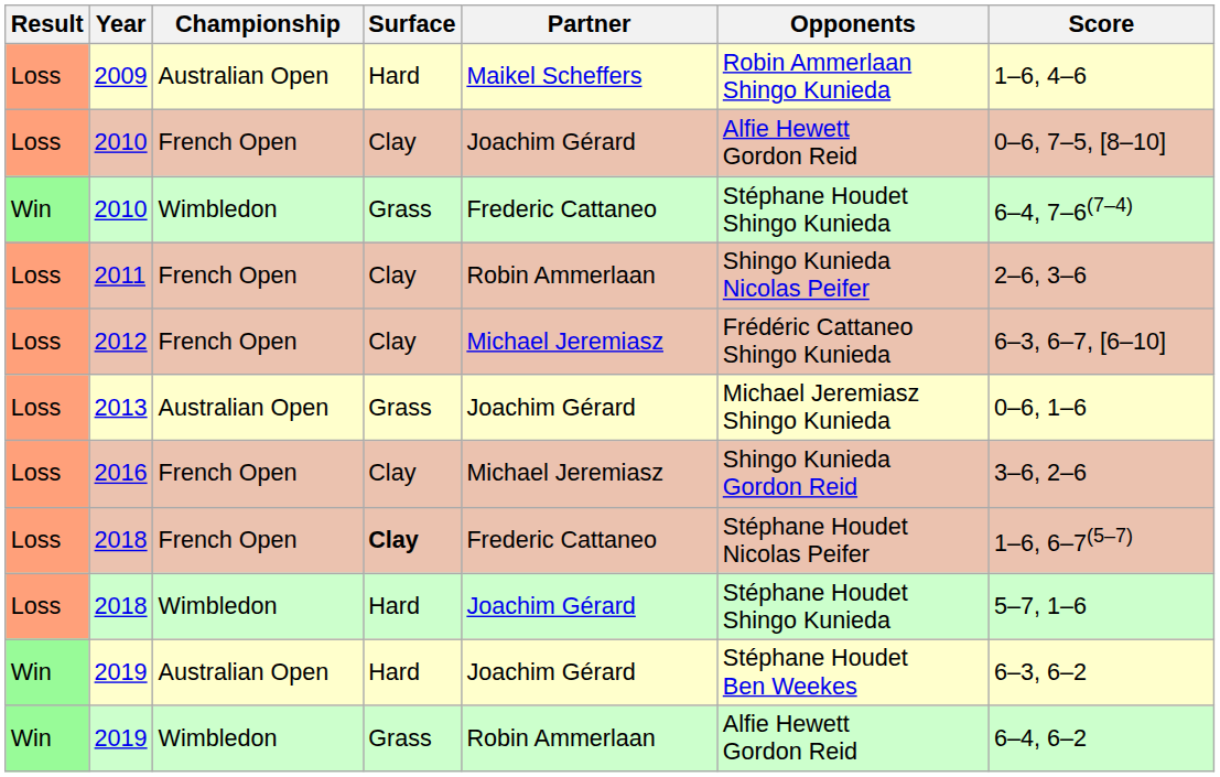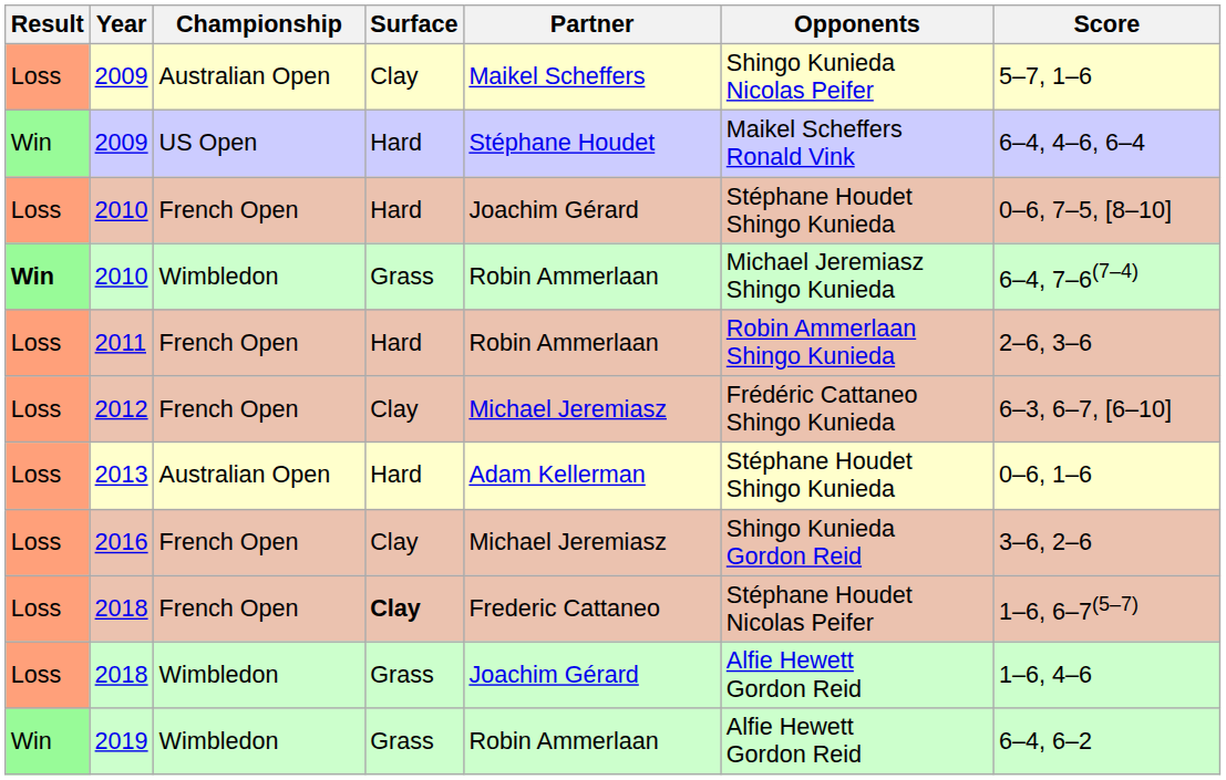 <table class="sortable wikitable" style=font-size:97%>
 <tr>
 <th>Result</th>
 <th>Year</th>
 <th width=130>Championship</th>
 <th>Surface</th>
 <th width=160>Partner</th>
 <th width=170>Opponents</th>
 <th width=140>Score</th>
 </tr>
 <tr bgcolor=FFFFCC>
 <td bgcolor=FFA07A>Loss</td>
 <td><a href='#'>2009</a></td>
 <td>Australian Open</td>
+<td>Clay</td>
+<td> <a href='#'>Maikel Scheffers</a></td>
+<td> Shingo Kunieda<br> <a href='#'>Nicolas Peifer</a></td>
+<td>5–7, 1–6</td>
+</tr>
+<tr bgcolor=CCCCFF>
+<td bgcolor=98FB98>Win</td>
+<td><a href='#'>2009</a></td>
+<td>US Open</td>
 <td>Hard</td>
-<td> <a href='#'>Maikel Scheffers</a></td>
-<td> <a href='#'>Robin Ammerlaan</a><br> <a href='#'>Shingo Kunieda</a></td>
-<td>1–6, 4–6</td>
+<td> <a href='#'>Stéphane Houdet</a></td>
+<td> Maikel Scheffers<br> <a href='#'>Ronald Vink</a></td>
+<td>6–4, 4–6, 6–4</td>
 </tr>
 <tr style="background:#ebc2af;">
 <td bgcolor=ffa07a>Loss</td>
 <td><a href='#'>2010</a></td>
 <td>French Open</td>
-<td>Clay</td>
+<td>Hard</td>
 <td> Joachim Gérard</td>
-<td> <a href='#'>Alfie Hewett</a> <br>  Gordon Reid</td>
+<td> Stéphane Houdet<br> Shingo Kunieda</td>
 <td>0–6, 7–5, [8–10]</td>
 </tr>
 <tr style="background:#cfc;">
-<td bgcolor=98FB98>Win</td>
+<td bgcolor=98FB98><strong>Win</strong></td>
 <td><a href='#'>2010</a></td>
 <td>Wimbledon</td>
 <td>Grass</td>
-<td> Frederic Cattaneo</td>
-<td> Stéphane Houdet<br> Shingo Kunieda</td>
+<td> Robin Ammerlaan</td>
+<td> Michael Jeremiasz<br> Shingo Kunieda</td>
 <td>6–4, 7–6<sup>(7–4)</sup></td>
 </tr>
 <tr style="background:#ebc2af;">
 <td bgcolor=ffa07a>Loss</td>
 <td><a href='#'>2011</a></td>
 <td>French Open</td>
-<td>Clay</td>
+<td>Hard</td>
 <td> Robin Ammerlaan</td>
-<td> Shingo Kunieda<br> <a href='#'>Nicolas Peifer</a></td>
+<td> <a href='#'>Robin Ammerlaan</a><br> <a href='#'>Shingo Kunieda</a></td>
 <td>2–6, 3–6</td>
 </tr>
 <tr style="background:#ebc2af;">
 <td bgcolor=ffa07a>Loss</td>
 <td><a href='#'>2012</a></td>
 <td>French Open</td>
 <td>Clay</td>
 <td> <a href='#'>Michael Jeremiasz</a></td>
 <td> Frédéric Cattaneo<br> Shingo Kunieda</td>
 <td>6–3, 6–7, [6–10]</td>
 </tr>
 <tr bgcolor=FFFFCC>
 <td bgcolor=FFA07A>Loss</td>
 <td><a href='#'>2013</a></td>
 <td>Australian Open</td>
-<td>Grass</td>
-<td> Joachim Gérard</td>
-<td> Michael Jeremiasz<br> Shingo Kunieda</td>
+<td>Hard</td>
+<td> <a href='#'>Adam Kellerman</a></td>
+<td> Stéphane Houdet<br> Shingo Kunieda</td>
 <td>0–6, 1–6</td>
 </tr>
 <tr style="background:#ebc2af;">
 <td bgcolor=ffa07a>Loss</td>
 <td><a href='#'>2016</a></td>
 <td>French Open</td>
 <td>Clay</td>
 <td> Michael Jeremiasz</td>
 <td> Shingo Kunieda<br> <a href='#'>Gordon Reid</a></td>
 <td>3–6, 2–6</td>
 </tr>
 <tr style="background:#ebc2af;">
 <td bgcolor=ffa07a>Loss</td>
 <td><a href='#'>2018</a></td>
 <td>French Open</td>
 <td><strong>Clay</strong></td>
 <td> Frederic Cattaneo</td>
 <td> Stéphane Houdet<br> Nicolas Peifer</td>
 <td>1–6, 6–7<sup>(5–7)</sup></td>
 </tr>
 <tr style="background:#cfc;">
 <td bgcolor=ffa07a>Loss</td>
 <td><a href='#'>2018</a></td>
 <td>Wimbledon</td>
-<td>Hard</td>
+<td>Grass</td>
 <td> <a href='#'>Joachim Gérard</a></td>
-<td> Stéphane Houdet<br> Shingo Kunieda</td>
-<td>5–7, 1–6</td>
-</tr>
-<tr bgcolor=FFFFCC>
-<td bgcolor=98FB98>Win</td>
-<td><a href='#'>2019</a></td>
-<td>Australian Open</td>
-<td>Hard</td>
-<td> Joachim Gérard</td>
-<td> Stéphane Houdet<br> <a href='#'>Ben Weekes</a></td>
-<td>6–3, 6–2</td>
+<td> <a href='#'>Alfie Hewett</a> <br>  Gordon Reid</td>
+<td>1–6, 4–6</td>
 </tr>
 <tr style="background:#cfc;">
 <td bgcolor=98FB98>Win</td>
 <td><a href='#'>2019</a></td>
 <td>Wimbledon</td>
 <td>Grass</td>
 <td> Robin Ammerlaan</td>
 <td> Alfie Hewett <br>  Gordon Reid</td>
 <td>6–4, 6–2</td>
 </tr>
 </table>
